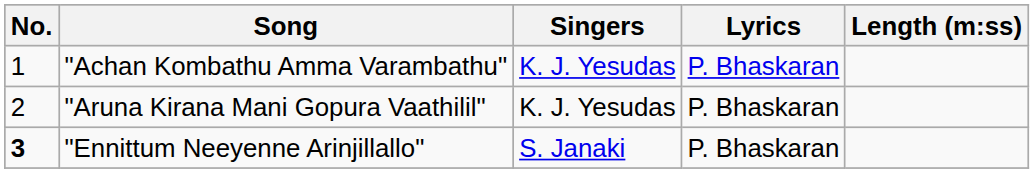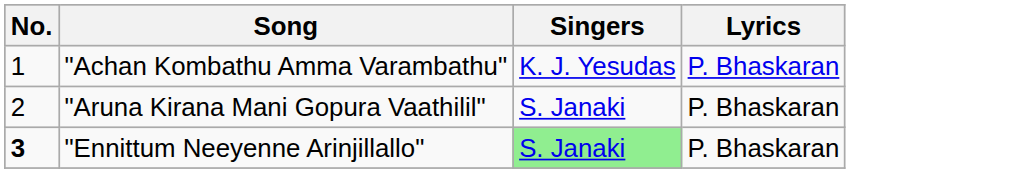 <table class="wikitable" style="font-size:95%;">
 <tr>
 <th>No.</th>
 <th>Song</th>
 <th>Singers</th>
 <th>Lyrics</th>
-<th>Length (m:ss)</th>
 </tr>
 <tr>
 <td>1</td>
 <td>"Achan Kombathu Amma Varambathu"</td>
 <td><a href='#'>K. J. Yesudas</a></td>
 <td><a href='#'>P. Bhaskaran</a></td>
-<td></td>
 </tr>
 <tr>
 <td>2</td>
 <td>"Aruna Kirana Mani Gopura Vaathilil"</td>
-<td>K. J. Yesudas</td>
+<td><a href='#'>S. Janaki</a></td>
 <td>P. Bhaskaran</td>
-<td></td>
 </tr>
 <tr>
 <td><strong>3</strong></td>
 <td>"Ennittum Neeyenne Arinjillallo"</td>
-<td><a href='#'>S. Janaki</a></td>
+<td style="background: lightgreen;"><a href='#'>S. Janaki</a></td>
 <td>P. Bhaskaran</td>
-<td></td>
 </tr>
 </table>
